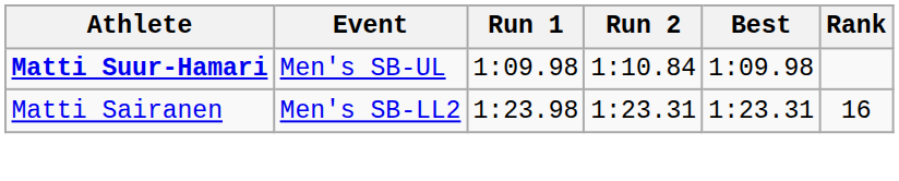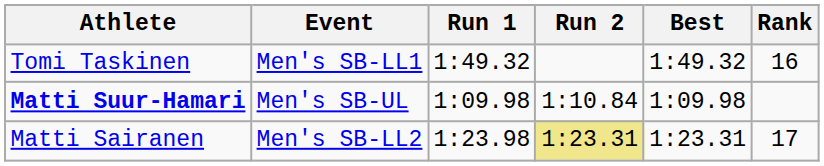 <table class="wikitable" style="font-size:90%">
 <tr>
 <th>Athlete</th>
 <th>Event</th>
 <th>Run 1</th>
 <th>Run 2</th>
 <th>Best</th>
 <th>Rank</th>
+</tr>
+<tr align=center>
+<td align=left><a href='#'>Tomi Taskinen</a></td>
+<td align=left><a href='#'>Men's SB-LL1</a></td>
+<td>1:49.32</td>
+<td></td>
+<td>1:49.32</td>
+<td>16</td>
 </tr>
 <tr align=center>
 <td align=left><strong><a href='#'>Matti Suur-Hamari</a></strong></td>
 <td align=left><a href='#'>Men's SB-UL</a></td>
 <td>1:09.98</td>
 <td>1:10.84</td>
 <td>1:09.98</td>
 <td></td>
 </tr>
 <tr align=center>
 <td align=left><a href='#'>Matti Sairanen</a></td>
 <td align=left><a href='#'>Men's SB-LL2</a></td>
 <td>1:23.98</td>
+<td style="background: khaki;">1:23.31</td>
 <td>1:23.31</td>
-<td>1:23.31</td>
-<td>16</td>
+<td>17</td>
 </tr>
 </table>
